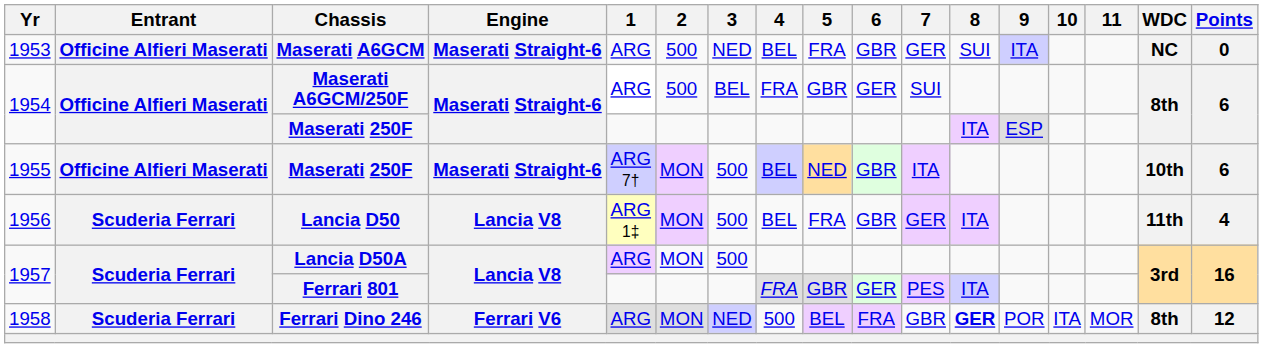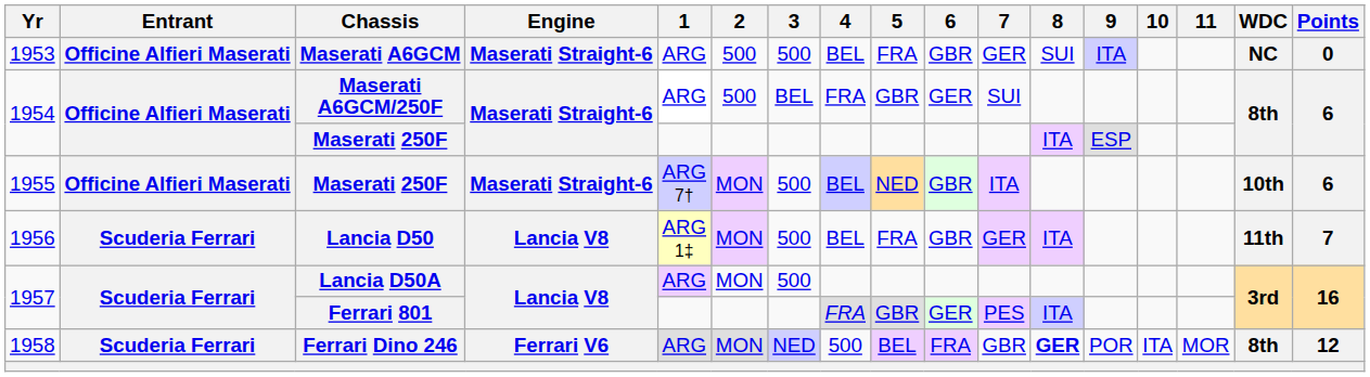 <table class="wikitable" style="text-align:center; font-size:90%">
 <tr>
 <th>Yr</th>
 <th>Entrant</th>
 <th>Chassis</th>
 <th>Engine</th>
 <th>1</th>
 <th>2</th>
 <th>3</th>
 <th>4</th>
 <th>5</th>
 <th>6</th>
 <th>7</th>
 <th>8</th>
 <th>9</th>
 <th>10</th>
 <th>11</th>
 <th>WDC</th>
 <th><a href='#'>Points</a></th>
 </tr>
 <tr>
 <td><a href='#'>1953</a></td>
 <th><a href='#'>Officine Alfieri Maserati</a></th>
 <th><a href='#'>Maserati</a> <a href='#'>A6GCM</a></th>
 <th><a href='#'>Maserati</a> <a href='#'>Straight-6</a></th>
 <td><a href='#'>ARG</a></td>
 <td><a href='#'>500</a></td>
-<td><a href='#'>NED</a></td>
+<td><a href='#'>500</a></td>
 <td><a href='#'>BEL</a></td>
 <td><a href='#'>FRA</a></td>
 <td><a href='#'>GBR</a></td>
 <td><a href='#'>GER</a></td>
 <td><a href='#'>SUI</a></td>
 <td style="background:#CFCFFF;"><a href='#'>ITA</a><br></td>
 <td></td>
 <td></td>
 <th>NC</th>
 <th>0</th>
 </tr>
 <tr>
 <td rowspan=2><a href='#'>1954</a></td>
 <th rowspan=2><a href='#'>Officine Alfieri Maserati</a></th>
 <th><a href='#'>Maserati</a><br><a href='#'>A6GCM/250F</a></th>
 <th rowspan=2><a href='#'>Maserati</a> <a href='#'>Straight-6</a></th>
 <td style="background:#FFFFFF;"><a href='#'>ARG</a> <br></td>
 <td><a href='#'>500</a></td>
 <td><a href='#'>BEL</a></td>
 <td><a href='#'>FRA</a></td>
 <td><a href='#'>GBR</a></td>
 <td><a href='#'>GER</a></td>
 <td><a href='#'>SUI</a></td>
 <td></td>
 <td></td>
 <td></td>
 <td></td>
 <th rowspan=2>8th</th>
 <th rowspan=2>6</th>
 </tr>
 <tr>
 <th><a href='#'>Maserati</a> <a href='#'>250F</a></th>
 <td></td>
 <td></td>
 <td></td>
 <td></td>
 <td></td>
 <td></td>
 <td></td>
 <td style="background:#EFCFFF;"><a href='#'>ITA</a><br></td>
 <td style="background:#DFDFDF;"><a href='#'>ESP</a><br></td>
 <td></td>
 <td></td>
 </tr>
 <tr>
 <td><a href='#'>1955</a></td>
 <th><a href='#'>Officine Alfieri Maserati</a></th>
 <th><a href='#'>Maserati</a> <a href='#'>250F</a></th>
 <th><a href='#'>Maserati</a> <a href='#'>Straight-6</a></th>
 <td style="background:#CFCFFF;"><a href='#'>ARG</a><br><small>7†</small></td>
 <td style="background:#EFCFFF;"><a href='#'>MON</a><br></td>
 <td><a href='#'>500</a></td>
 <td style="background:#CFCFFF;"><a href='#'>BEL</a><br></td>
 <td style="background:#FFDF9F;"><a href='#'>NED</a><br></td>
 <td style="background:#DFFFDF;"><a href='#'>GBR</a><br></td>
 <td style="background:#EFCFFF;"><a href='#'>ITA</a><br></td>
 <td></td>
 <td></td>
 <td></td>
 <td></td>
 <th>10th</th>
 <th>6</th>
 </tr>
 <tr>
 <td><a href='#'>1956</a></td>
 <th><a href='#'>Scuderia Ferrari</a></th>
 <th><a href='#'>Lancia</a> <a href='#'>D50</a></th>
 <th><a href='#'>Lancia</a> <a href='#'>V8</a></th>
 <td style="background:#FFFFBF;"><a href='#'>ARG</a><br><small>1‡</small></td>
 <td style="background:#EFCFFF;"><a href='#'>MON</a><br></td>
 <td><a href='#'>500</a></td>
 <td><a href='#'>BEL</a></td>
 <td><a href='#'>FRA</a></td>
 <td><a href='#'>GBR</a></td>
 <td style="background:#EFCFFF;"><a href='#'>GER</a><br></td>
 <td style="background:#EFCFFF;"><a href='#'>ITA</a><br></td>
 <td></td>
 <td></td>
 <td></td>
 <th>11th</th>
-<th>4</th>
+<th>7</th>
 </tr>
 <tr>
 <td rowspan=2><a href='#'>1957</a></td>
 <th rowspan=2><a href='#'>Scuderia Ferrari</a></th>
 <th><a href='#'>Lancia</a> <a href='#'>D50A</a></th>
 <th rowspan=2><a href='#'>Lancia</a> <a href='#'>V8</a></th>
 <td style="background:#EFCFFF;"><a href='#'>ARG</a><br></td>
 <td><a href='#'>MON</a></td>
 <td><a href='#'>500</a></td>
 <td></td>
 <td></td>
 <td></td>
 <td></td>
 <td></td>
 <td></td>
 <td></td>
 <td></td>
 <td rowspan="2" style="background:#FFDF9F;"><strong>3rd</strong></td>
 <td rowspan="2" style="background:#FFDF9F;"><strong>16</strong></td>
 </tr>
 <tr>
 <th><a href='#'>Ferrari</a> <a href='#'>801</a></th>
 <td></td>
 <td></td>
 <td></td>
 <td style="background:#DFDFDF;"><em><a href='#'>FRA</a></em><br></td>
 <td style="background:#DFDFDF;"><a href='#'>GBR</a><br></td>
 <td style="background:#DFFFDF;"><a href='#'>GER</a><br></td>
 <td style="background:#EFCFFF;"><a href='#'>PES</a><br></td>
 <td style="background:#CFCFFF;"><a href='#'>ITA</a><br></td>
 <td></td>
 <td></td>
 <td></td>
 </tr>
 <tr>
 <td><a href='#'>1958</a></td>
 <th><a href='#'>Scuderia Ferrari</a></th>
 <th><a href='#'>Ferrari</a> <a href='#'>Dino 246</a></th>
 <th><a href='#'>Ferrari</a> <a href='#'>V6</a></th>
 <td style="background:#DFDFDF;"><a href='#'>ARG</a><br></td>
 <td style="background:#DFDFDF;"><a href='#'>MON</a><br></td>
 <td style="background:#CFCFFF;"><a href='#'>NED</a><br></td>
 <td><a href='#'>500</a></td>
 <td style="background:#EFCFFF;"><a href='#'>BEL</a><br></td>
 <td style="background:#EFCFFF;"><a href='#'>FRA</a><br></td>
 <td><a href='#'>GBR</a></td>
 <td><strong><a href='#'>GER</a></strong></td>
 <td><a href='#'>POR</a></td>
 <td><a href='#'>ITA</a></td>
 <td><a href='#'>MOR</a></td>
 <th>8th</th>
 <th>12</th>
 </tr>
 <tr>
 <th colspan="18"></th>
 </tr>
 </table>
